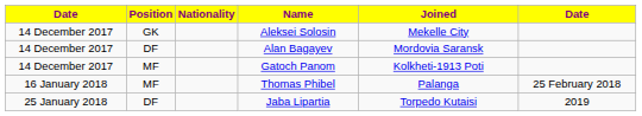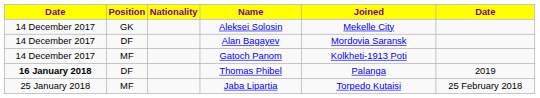 <table class="wikitable"  style="text-align:center; font-size:90%; ">
 <tr>
 <th style="background:#ffff00; color:purple; width:150px;">Date</th>
 <th style="background:#ffff00; color:purple; width:55px;">Position</th>
 <th style="background:#ffff00; color:purple; width:55px;">Nationality</th>
 <th style="background:#ffff00; color:purple; width:150px;">Name</th>
 <th style="background:#ffff00; color:purple; width:200px;">Joined</th>
 <th style="background:#ffff00; color:purple; width:145px;">Date</th>
 </tr>
 <tr>
 <td>14 December 2017</td>
 <td>GK</td>
 <td></td>
 <td><a href='#'>Aleksei Solosin</a></td>
 <td><a href='#'>Mekelle City</a></td>
 <td></td>
 </tr>
 <tr>
 <td>14 December 2017</td>
 <td>DF</td>
 <td></td>
 <td><a href='#'>Alan Bagayev</a></td>
 <td><a href='#'>Mordovia Saransk</a></td>
 <td></td>
 </tr>
 <tr>
 <td>14 December 2017</td>
 <td>MF</td>
 <td></td>
 <td><a href='#'>Gatoch Panom</a></td>
 <td><a href='#'>Kolkheti-1913 Poti</a></td>
 <td></td>
 </tr>
 <tr>
-<td>16 January 2018</td>
-<td>MF</td>
+<td><strong>16 January 2018</strong></td>
+<td>DF</td>
 <td></td>
 <td><a href='#'>Thomas Phibel</a></td>
 <td><a href='#'>Palanga</a></td>
-<td>25 February 2018</td>
+<td>2019</td>
 </tr>
 <tr>
 <td>25 January 2018</td>
-<td>DF</td>
+<td>MF</td>
 <td></td>
 <td><a href='#'>Jaba Lipartia</a></td>
 <td><a href='#'>Torpedo Kutaisi</a></td>
-<td>2019</td>
+<td>25 February 2018</td>
 </tr>
 </table>
